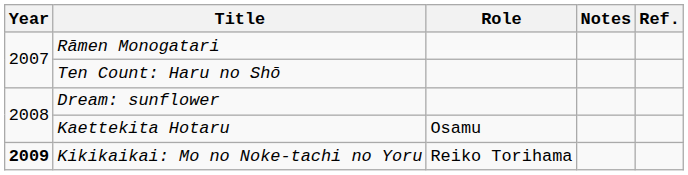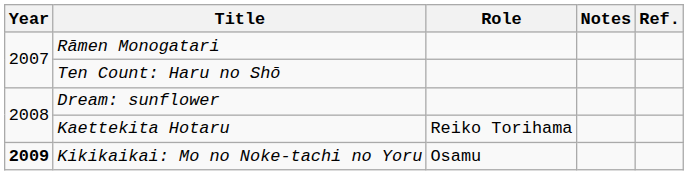 <table class="wikitable">
 <tr>
 <th>Year</th>
 <th>Title</th>
 <th>Role</th>
 <th>Notes</th>
 <th>Ref.</th>
 </tr>
 <tr>
 <td rowspan="2">2007</td>
 <td><em>Rāmen Monogatari</em></td>
 <td></td>
 <td></td>
 <td></td>
 </tr>
 <tr>
 <td><em>Ten Count: Haru no Shō</em></td>
 <td></td>
 <td></td>
 <td></td>
 </tr>
 <tr>
 <td rowspan="2">2008</td>
 <td><em>Dream: sunflower</em></td>
 <td></td>
 <td></td>
 <td></td>
 </tr>
 <tr>
 <td><em>Kaettekita Hotaru</em></td>
-<td>Osamu</td>
+<td>Reiko Torihama</td>
 <td></td>
 <td></td>
 </tr>
 <tr>
 <td><strong>2009</strong></td>
 <td><em>Kikikaikai: Mo no Noke-tachi no Yoru</em></td>
-<td>Reiko Torihama</td>
+<td>Osamu</td>
 <td></td>
 <td></td>
 </tr>
 </table>
